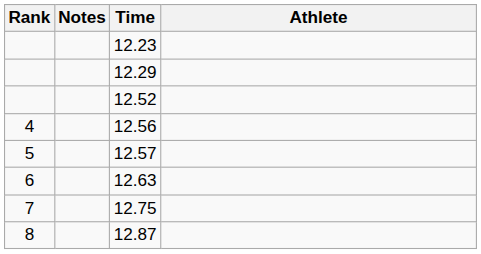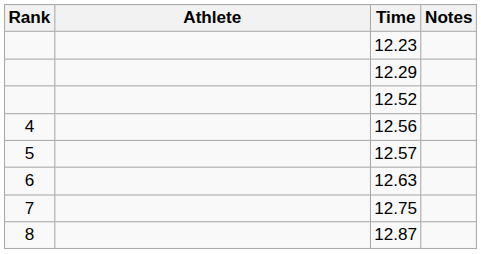 <table class="wikitable" style="text-align:center">
 <tr>
 <th>Rank</th>
+<th Style="width:18em">Athlete</th>
+<th>Time</th>
 <th>Notes</th>
-<th>Time</th>
-<th Style="width:18em">Athlete</th>
 </tr>
 <tr>
 <td></td>
+<td style="text-align:left"></td>
+<td>12.23</td>
 <td></td>
-<td>12.23</td>
-<td style="text-align:left"></td>
 </tr>
 <tr>
 <td></td>
+<td style="text-align:left"></td>
+<td>12.29</td>
 <td></td>
-<td>12.29</td>
-<td style="text-align:left"></td>
 </tr>
 <tr>
 <td></td>
+<td style="text-align:left"></td>
+<td>12.52</td>
 <td></td>
-<td>12.52</td>
-<td style="text-align:left"></td>
 </tr>
 <tr>
 <td>4</td>
+<td style="text-align:left"></td>
+<td>12.56</td>
 <td></td>
-<td>12.56</td>
-<td style="text-align:left"></td>
 </tr>
 <tr>
 <td>5</td>
+<td style="text-align:left"></td>
+<td>12.57</td>
 <td></td>
-<td>12.57</td>
-<td style="text-align:left"></td>
 </tr>
 <tr>
 <td>6</td>
+<td style="text-align:left"></td>
+<td>12.63</td>
 <td></td>
-<td>12.63</td>
-<td style="text-align:left"></td>
 </tr>
 <tr>
 <td>7</td>
+<td style="text-align:left"></td>
+<td>12.75</td>
 <td></td>
-<td>12.75</td>
-<td style="text-align:left"></td>
 </tr>
 <tr>
 <td>8</td>
+<td style="text-align:left"></td>
+<td>12.87</td>
 <td></td>
-<td>12.87</td>
-<td style="text-align:left"></td>
 </tr>
 </table>
